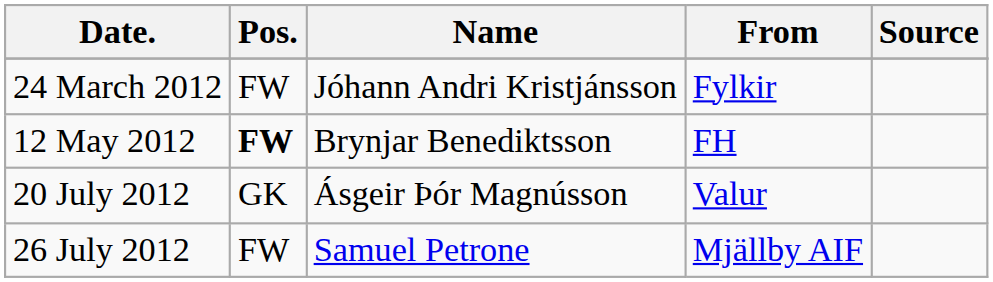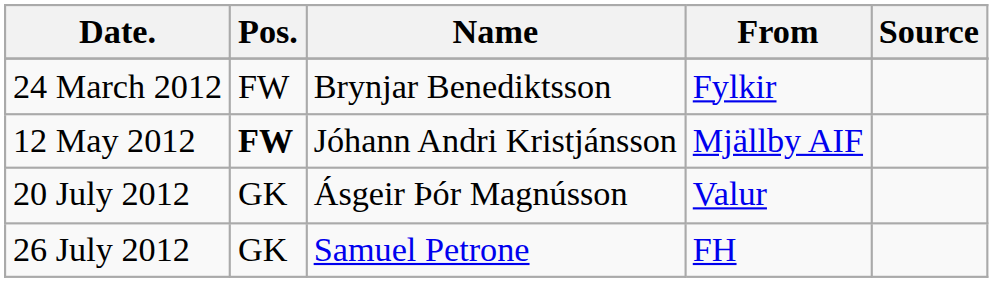 <table class="wikitable">
 <tr>
 <th>Date.</th>
 <th>Pos.</th>
 <th>Name</th>
 <th>From</th>
 <th>Source</th>
 </tr>
 <tr>
 </tr>
 <tr>
 <td>24 March 2012</td>
 <td>FW</td>
-<td> Jóhann Andri Kristjánsson</td>
+<td> Brynjar Benediktsson</td>
 <td colspan=1> <a href='#'>Fylkir</a></td>
 <td></td>
 </tr>
 <tr>
 <td>12 May 2012</td>
 <td><strong>FW</strong></td>
-<td> Brynjar Benediktsson</td>
-<td colspan=1> <a href='#'>FH</a></td>
+<td> Jóhann Andri Kristjánsson</td>
+<td colspan=1> <a href='#'>Mjällby AIF</a></td>
 <td></td>
 </tr>
 <tr>
 <td>20 July 2012</td>
 <td>GK</td>
 <td> Ásgeir Þór Magnússon</td>
 <td colspan=1> <a href='#'>Valur</a></td>
 <td></td>
 </tr>
 <tr>
 <td>26 July 2012</td>
-<td>FW</td>
+<td>GK</td>
 <td> <a href='#'>Samuel Petrone</a></td>
-<td colspan=1> <a href='#'>Mjällby AIF</a></td>
+<td colspan=1> <a href='#'>FH</a></td>
 <td></td>
 </tr>
 </table>
